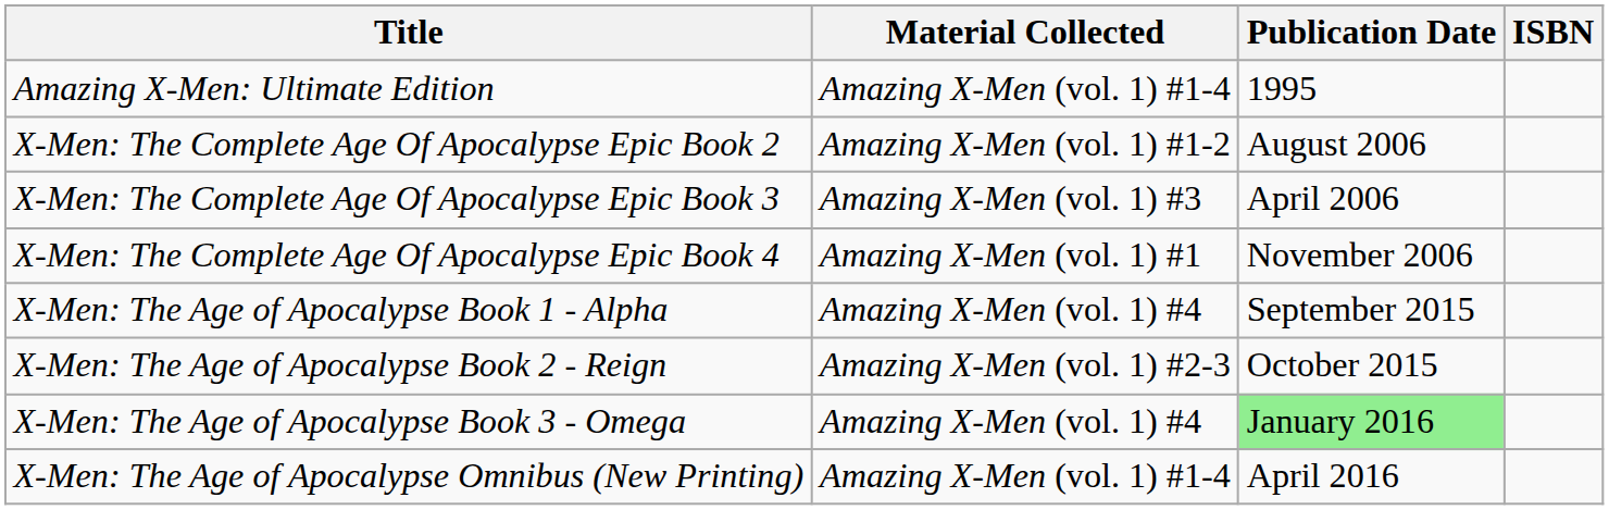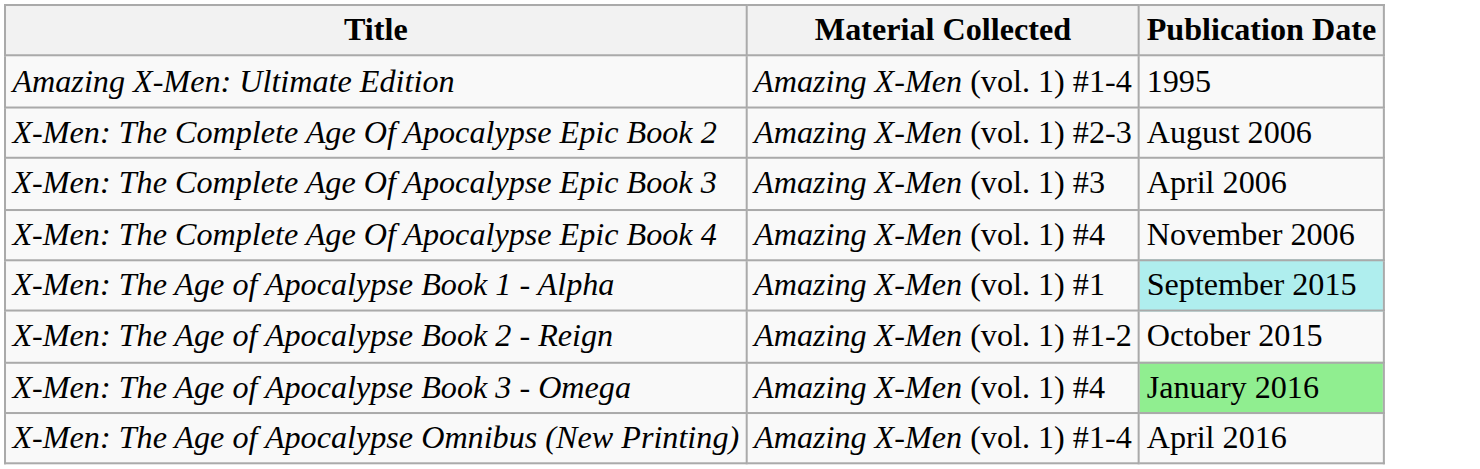 <table class="wikitable">
 <tr>
 <th>Title</th>
 <th>Material Collected</th>
 <th>Publication Date</th>
-<th>ISBN</th>
 </tr>
 <tr>
 <td><em>Amazing X-Men: Ultimate Edition</em></td>
 <td><em>Amazing X-Men</em> (vol. 1) #1-4</td>
 <td>1995</td>
-<td></td>
 </tr>
 <tr>
 <td><em>X-Men: The Complete Age Of Apocalypse Epic Book 2</em></td>
-<td><em>Amazing X-Men</em> (vol. 1) #1-2</td>
+<td><em>Amazing X-Men</em> (vol. 1) #2-3</td>
 <td>August 2006</td>
-<td></td>
 </tr>
 <tr>
 <td><em>X-Men: The Complete Age Of Apocalypse Epic Book 3</em></td>
 <td><em>Amazing X-Men</em> (vol. 1) #3</td>
 <td>April 2006</td>
-<td></td>
 </tr>
 <tr>
 <td><em>X-Men: The Complete Age Of Apocalypse Epic Book 4</em></td>
-<td><em>Amazing X-Men</em> (vol. 1) #1</td>
+<td><em>Amazing X-Men</em> (vol. 1) #4</td>
 <td>November 2006</td>
-<td></td>
 </tr>
 <tr>
 <td><em>X-Men: The Age of Apocalypse Book 1 - Alpha</em></td>
-<td><em>Amazing X-Men</em> (vol. 1) #4</td>
-<td>September 2015</td>
-<td></td>
+<td><em>Amazing X-Men</em> (vol. 1) #1</td>
+<td style="background: paleturquoise;">September 2015</td>
 </tr>
 <tr>
 <td><em>X-Men: The Age of Apocalypse Book 2 - Reign</em></td>
-<td><em>Amazing X-Men</em> (vol. 1) #2-3</td>
+<td><em>Amazing X-Men</em> (vol. 1) #1-2</td>
 <td>October 2015</td>
-<td></td>
 </tr>
 <tr>
 <td><em>X-Men: The Age of Apocalypse Book 3 - Omega</em></td>
 <td><em>Amazing X-Men</em> (vol. 1) #4</td>
 <td style="background: lightgreen;">January 2016</td>
-<td></td>
 </tr>
 <tr>
 <td><em>X-Men: The Age of Apocalypse Omnibus (New Printing)</em></td>
 <td><em>Amazing X-Men</em> (vol. 1) #1-4</td>
 <td>April 2016</td>
-<td></td>
 </tr>
 </table>
